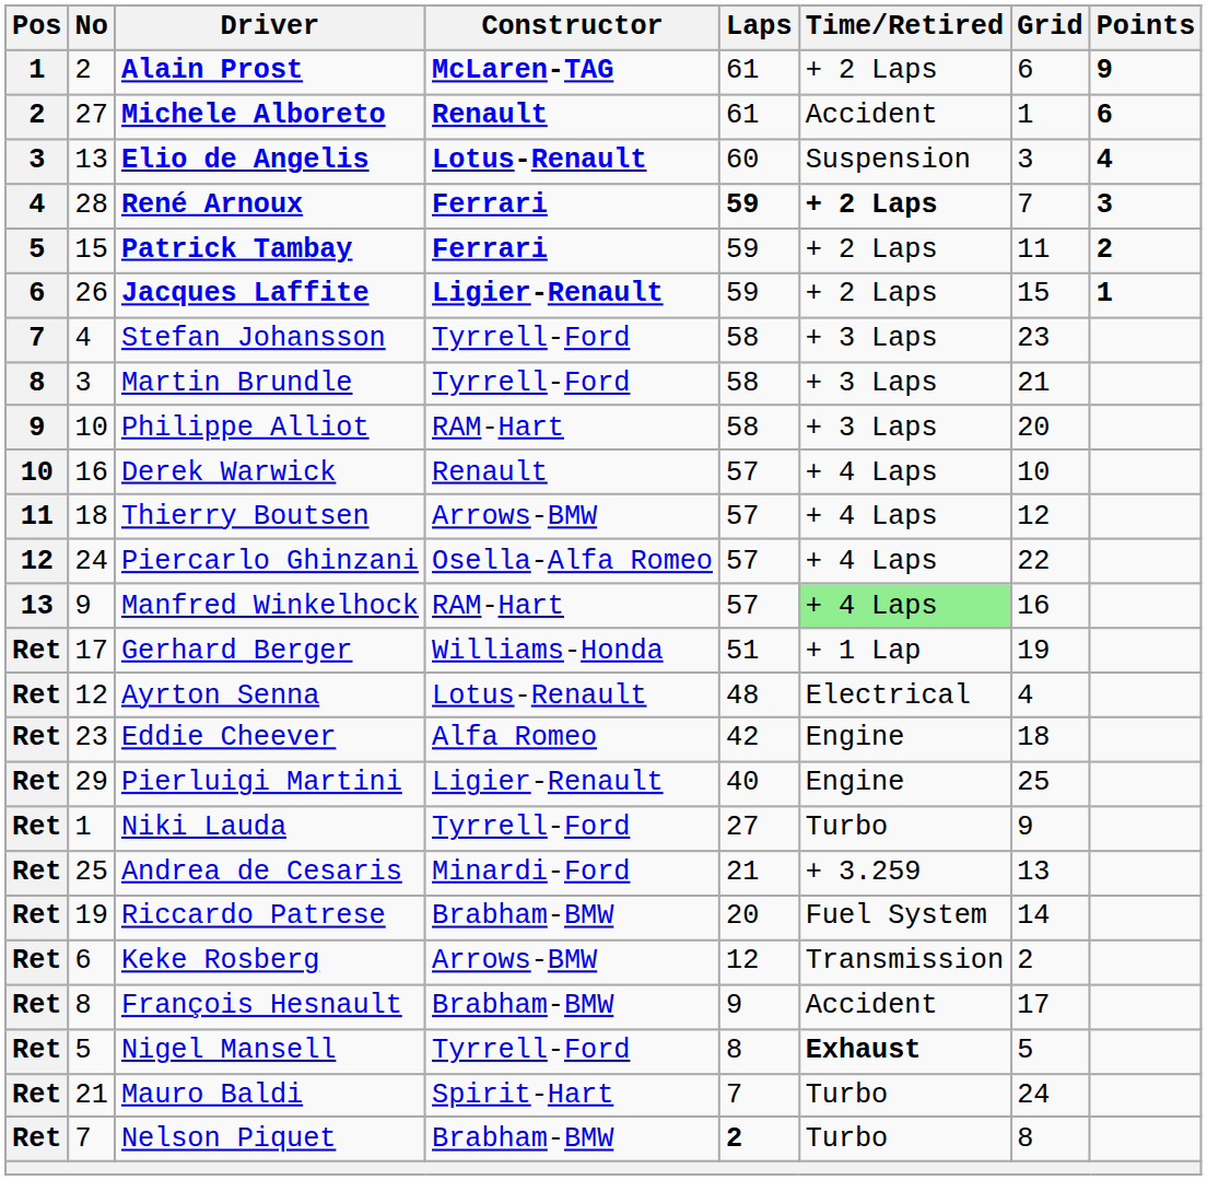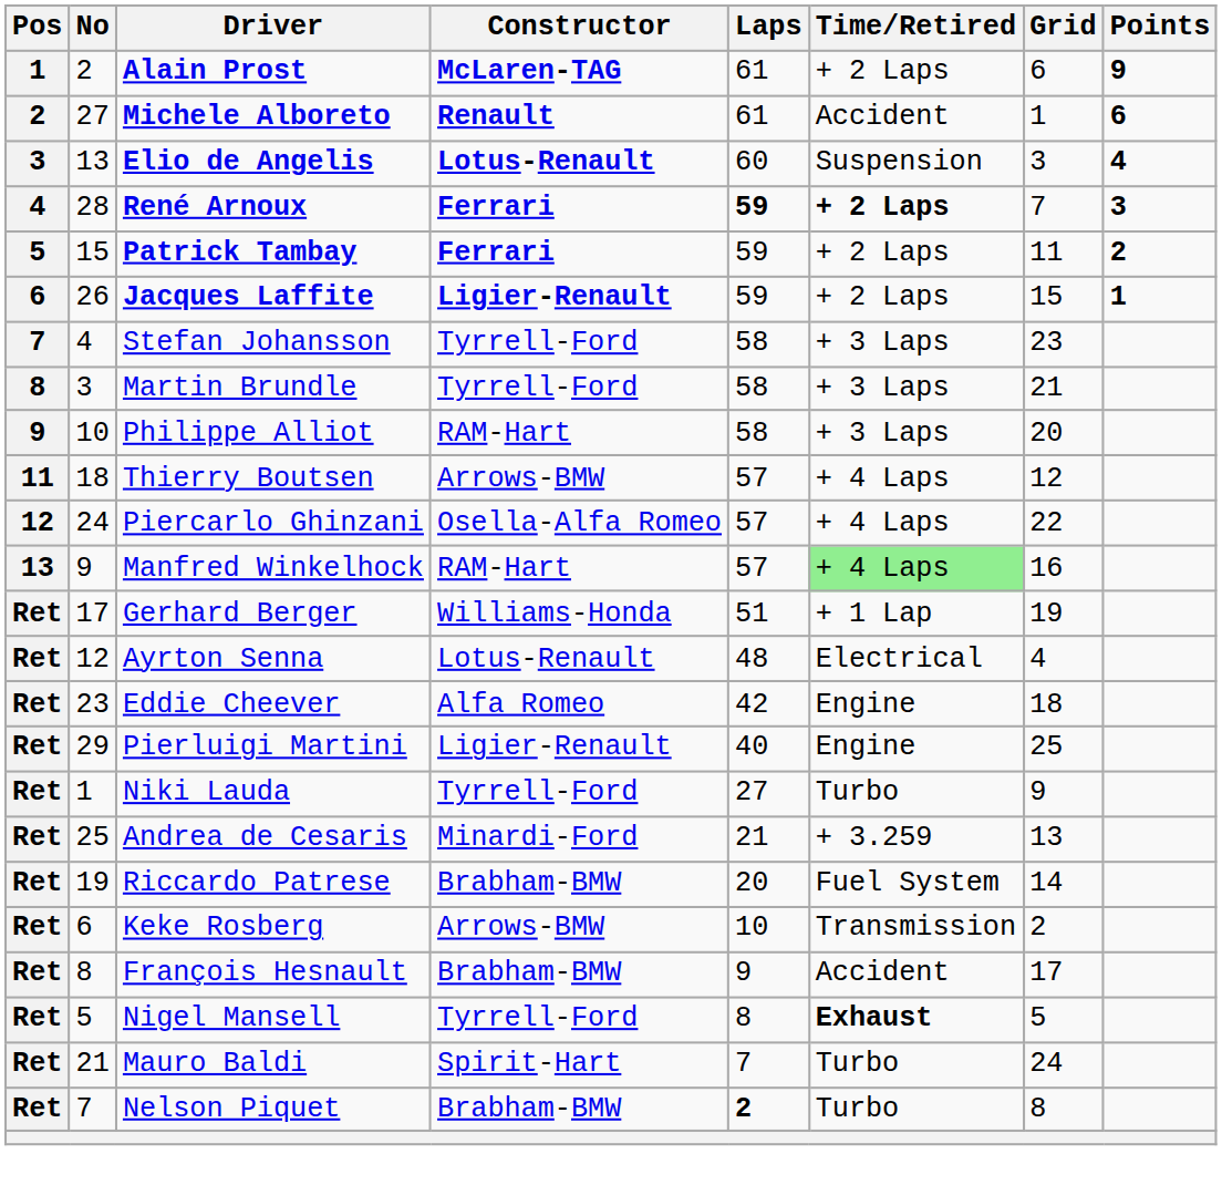 <table class="wikitable sortable" style="font-size: 95%;">
 <tr>
 <th>Pos</th>
 <th>No</th>
 <th>Driver</th>
 <th>Constructor</th>
 <th>Laps</th>
 <th>Time/Retired</th>
 <th>Grid</th>
 <th>Points</th>
 </tr>
 <tr>
 <th>1</th>
 <td>2</td>
 <td> <strong><a href='#'>Alain Prost</a></strong></td>
 <td><strong><a href='#'>McLaren</a>-<a href='#'>TAG</a></strong></td>
 <td>61</td>
 <td>+ 2 Laps</td>
 <td>6</td>
 <td><strong>9</strong></td>
 </tr>
 <tr>
 <th>2</th>
 <td>27</td>
 <td> <strong><a href='#'>Michele Alboreto</a></strong></td>
 <td><strong><a href='#'>Renault</a></strong></td>
 <td>61</td>
 <td>Accident</td>
 <td>1</td>
 <td><strong>6</strong></td>
 </tr>
 <tr>
 <th>3</th>
 <td>13</td>
 <td> <strong><a href='#'>Elio de Angelis</a></strong></td>
 <td><strong><a href='#'>Lotus</a>-<a href='#'>Renault</a></strong></td>
 <td>60</td>
 <td>Suspension</td>
 <td>3</td>
 <td><strong>4</strong></td>
 </tr>
 <tr>
 <th>4</th>
 <td>28</td>
 <td> <strong><a href='#'>René Arnoux</a></strong></td>
 <td><strong><a href='#'>Ferrari</a></strong></td>
 <td><strong>59</strong></td>
 <td><strong>+ 2 Laps</strong></td>
 <td>7</td>
 <td><strong>3</strong></td>
 </tr>
 <tr>
 <th>5</th>
 <td>15</td>
 <td> <strong><a href='#'>Patrick Tambay</a></strong></td>
 <td><strong><a href='#'>Ferrari</a></strong></td>
 <td>59</td>
 <td>+ 2 Laps</td>
 <td>11</td>
 <td><strong>2</strong></td>
 </tr>
 <tr>
 <th>6</th>
 <td>26</td>
 <td> <strong><a href='#'>Jacques Laffite</a></strong></td>
 <td><strong><a href='#'>Ligier</a>-<a href='#'>Renault</a></strong></td>
 <td>59</td>
 <td>+ 2 Laps</td>
 <td>15</td>
 <td><strong>1</strong></td>
 </tr>
 <tr>
 <th>7</th>
 <td>4</td>
 <td> <a href='#'>Stefan Johansson</a></td>
 <td><a href='#'>Tyrrell</a>-<a href='#'>Ford</a></td>
 <td>58</td>
 <td>+ 3 Laps</td>
 <td>23</td>
 <td> </td>
 </tr>
 <tr>
 <th>8</th>
 <td>3</td>
 <td> <a href='#'>Martin Brundle</a></td>
 <td><a href='#'>Tyrrell</a>-<a href='#'>Ford</a></td>
 <td>58</td>
 <td>+ 3 Laps</td>
 <td>21</td>
 <td> </td>
 </tr>
 <tr>
 <th>9</th>
 <td>10</td>
 <td> <a href='#'>Philippe Alliot</a></td>
 <td><a href='#'>RAM</a>-<a href='#'>Hart</a></td>
 <td>58</td>
 <td>+ 3 Laps</td>
 <td>20</td>
-<td> </td>
-</tr>
-<tr>
-<th>10</th>
-<td>16</td>
-<td> <a href='#'>Derek Warwick</a></td>
-<td><a href='#'>Renault</a></td>
-<td>57</td>
-<td>+ 4 Laps</td>
-<td>10</td>
 <td> </td>
 </tr>
 <tr>
 <th>11</th>
 <td>18</td>
 <td> <a href='#'>Thierry Boutsen</a></td>
 <td><a href='#'>Arrows</a>-<a href='#'>BMW</a></td>
 <td>57</td>
 <td>+ 4 Laps</td>
 <td>12</td>
 <td> </td>
 </tr>
 <tr>
 <th>12</th>
 <td>24</td>
 <td> <a href='#'>Piercarlo Ghinzani</a></td>
 <td><a href='#'>Osella</a>-<a href='#'>Alfa Romeo</a></td>
 <td>57</td>
 <td>+ 4 Laps</td>
 <td>22</td>
 <td> </td>
 </tr>
 <tr>
 <th>13</th>
 <td>9</td>
 <td> <a href='#'>Manfred Winkelhock</a></td>
 <td><a href='#'>RAM</a>-<a href='#'>Hart</a></td>
 <td>57</td>
 <td style="background: lightgreen;">+ 4 Laps</td>
 <td>16</td>
 <td> </td>
 </tr>
 <tr>
 <th>Ret</th>
 <td>17</td>
 <td> <a href='#'>Gerhard Berger</a></td>
 <td><a href='#'>Williams</a>-<a href='#'>Honda</a></td>
 <td>51</td>
 <td>+ 1 Lap</td>
 <td>19</td>
 <td> </td>
 </tr>
 <tr>
 <th>Ret</th>
 <td>12</td>
 <td> <a href='#'>Ayrton Senna</a></td>
 <td><a href='#'>Lotus</a>-<a href='#'>Renault</a></td>
 <td>48</td>
 <td>Electrical</td>
 <td>4</td>
 <td> </td>
 </tr>
 <tr>
 <th>Ret</th>
 <td>23</td>
 <td> <a href='#'>Eddie Cheever</a></td>
 <td><a href='#'>Alfa Romeo</a></td>
 <td>42</td>
 <td>Engine</td>
 <td>18</td>
 <td> </td>
 </tr>
 <tr>
 <th>Ret</th>
 <td>29</td>
 <td> <a href='#'>Pierluigi Martini</a></td>
 <td><a href='#'>Ligier</a>-<a href='#'>Renault</a></td>
 <td>40</td>
 <td>Engine</td>
 <td>25</td>
 <td> </td>
 </tr>
 <tr>
 <th>Ret</th>
 <td>1</td>
 <td> <a href='#'>Niki Lauda</a></td>
 <td><a href='#'>Tyrrell</a>-<a href='#'>Ford</a></td>
 <td>27</td>
 <td>Turbo</td>
 <td>9</td>
 <td> </td>
 </tr>
 <tr>
 <th>Ret</th>
 <td>25</td>
 <td> <a href='#'>Andrea de Cesaris</a></td>
 <td><a href='#'>Minardi</a>-<a href='#'>Ford</a></td>
 <td>21</td>
 <td>+ 3.259</td>
 <td>13</td>
 <td> </td>
 </tr>
 <tr>
 <th>Ret</th>
 <td>19</td>
 <td> <a href='#'>Riccardo Patrese</a></td>
 <td><a href='#'>Brabham</a>-<a href='#'>BMW</a></td>
 <td>20</td>
 <td>Fuel System</td>
 <td>14</td>
 <td> </td>
 </tr>
 <tr>
 <th>Ret</th>
 <td>6</td>
 <td> <a href='#'>Keke Rosberg</a></td>
 <td><a href='#'>Arrows</a>-<a href='#'>BMW</a></td>
-<td>12</td>
+<td>10</td>
 <td>Transmission</td>
 <td>2</td>
 <td> </td>
 </tr>
 <tr>
 <th>Ret</th>
 <td>8</td>
 <td> <a href='#'>François Hesnault</a></td>
 <td><a href='#'>Brabham</a>-<a href='#'>BMW</a></td>
 <td>9</td>
 <td>Accident</td>
 <td>17</td>
 <td> </td>
 </tr>
 <tr>
 <th>Ret</th>
 <td>5</td>
 <td> <a href='#'>Nigel Mansell</a></td>
 <td><a href='#'>Tyrrell</a>-<a href='#'>Ford</a></td>
 <td>8</td>
 <td><strong>Exhaust</strong></td>
 <td>5</td>
 <td> </td>
 </tr>
 <tr>
 <th>Ret</th>
 <td>21</td>
 <td> <a href='#'>Mauro Baldi</a></td>
 <td><a href='#'>Spirit</a>-<a href='#'>Hart</a></td>
 <td>7</td>
 <td>Turbo</td>
 <td>24</td>
 <td> </td>
 </tr>
 <tr>
 <th>Ret</th>
 <td>7</td>
 <td> <a href='#'>Nelson Piquet</a></td>
 <td><a href='#'>Brabham</a>-<a href='#'>BMW</a></td>
 <td><strong>2</strong></td>
 <td>Turbo</td>
 <td>8</td>
 <td> </td>
 </tr>
 <tr>
 <th colspan="8"></th>
 </tr>
 </table>
